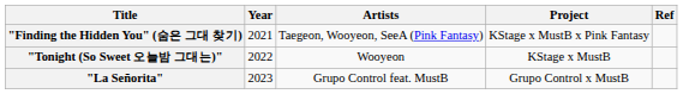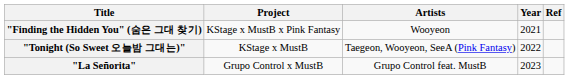 <table class="wikitable plainrowheaders" style="text-align:center;"e>
 <tr>
 <th>Title</th>
+<th>Project</th>
+<th>Artists</th>
 <th>Year</th>
-<th>Artists</th>
-<th>Project</th>
 <th>Ref</th>
 </tr>
 <tr>
 <th scope="row">"Finding the Hidden You" (숨은 그대 찾기)</th>
+<td>KStage x MustB x Pink Fantasy</td>
+<td>Wooyeon</td>
 <td>2021</td>
-<td>Taegeon, Wooyeon, SeeA (<a href='#'>Pink Fantasy</a>)</td>
-<td>KStage x MustB x Pink Fantasy</td>
 <td></td>
 </tr>
 <tr>
 <th scope="row">"Tonight (So Sweet 오늘밤 그대는)"</th>
+<td>KStage x MustB</td>
+<td>Taegeon, Wooyeon, SeeA (<a href='#'>Pink Fantasy</a>)</td>
 <td>2022</td>
-<td>Wooyeon</td>
-<td>KStage x MustB</td>
 <td></td>
 </tr>
 <tr>
 <th scope="row">"La Señorita"</th>
+<td>Grupo Control x MustB</td>
+<td>Grupo Control feat. MustB</td>
 <td>2023</td>
-<td>Grupo Control feat. MustB</td>
-<td>Grupo Control x MustB</td>
 <td></td>
 </tr>
 </table>
